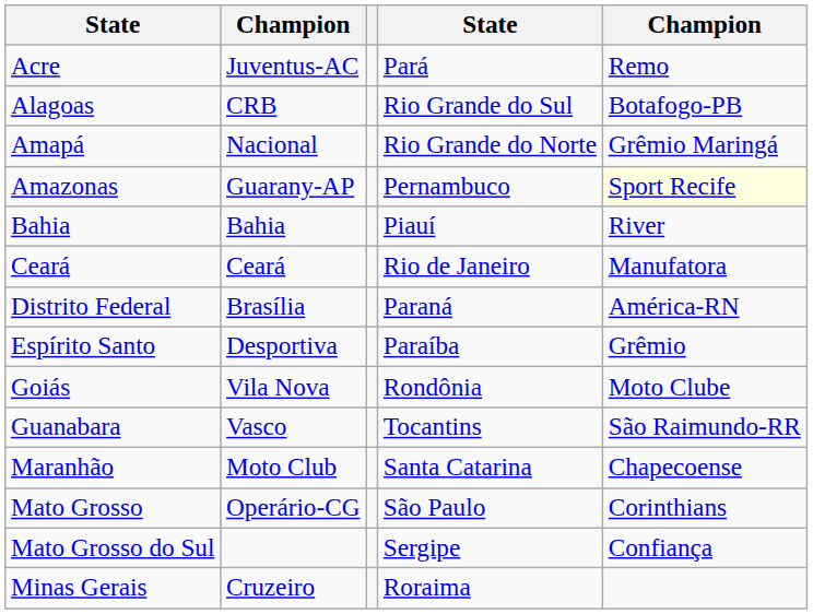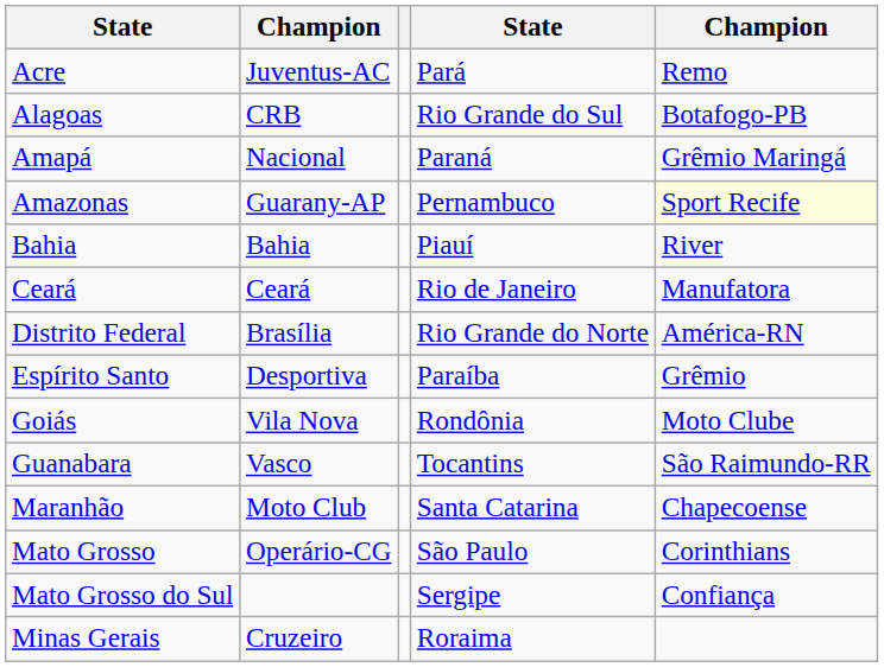 <table class="wikitable">
 <tr>
 <th>State</th>
 <th>Champion</th>
 <th></th>
 <th>State</th>
 <th>Champion</th>
 </tr>
 <tr>
 <td><a href='#'>Acre</a></td>
 <td><a href='#'>Juventus-AC</a></td>
 <td></td>
 <td><a href='#'>Pará</a></td>
 <td><a href='#'>Remo</a></td>
 </tr>
 <tr>
 <td><a href='#'>Alagoas</a></td>
 <td><a href='#'>CRB</a></td>
 <td></td>
 <td><a href='#'>Rio Grande do Sul</a></td>
 <td><a href='#'>Botafogo-PB</a></td>
 </tr>
 <tr>
 <td><a href='#'>Amapá</a></td>
 <td><a href='#'>Nacional</a></td>
 <td></td>
-<td><a href='#'>Rio Grande do Norte</a></td>
+<td><a href='#'>Paraná</a></td>
 <td><a href='#'>Grêmio Maringá</a></td>
 </tr>
 <tr>
 <td><a href='#'>Amazonas</a></td>
 <td><a href='#'>Guarany-AP</a></td>
 <td></td>
 <td><a href='#'>Pernambuco</a></td>
 <td style="background: lightyellow;"><a href='#'>Sport Recife</a></td>
 </tr>
 <tr>
 <td><a href='#'>Bahia</a></td>
 <td><a href='#'>Bahia</a></td>
 <td></td>
 <td><a href='#'>Piauí</a></td>
 <td><a href='#'>River</a></td>
 </tr>
 <tr>
 <td><a href='#'>Ceará</a></td>
 <td><a href='#'>Ceará</a></td>
 <td></td>
 <td><a href='#'>Rio de Janeiro</a></td>
 <td><a href='#'>Manufatora</a></td>
 </tr>
 <tr>
 <td><a href='#'>Distrito Federal</a></td>
 <td><a href='#'>Brasília</a></td>
 <td></td>
-<td><a href='#'>Paraná</a></td>
+<td><a href='#'>Rio Grande do Norte</a></td>
 <td><a href='#'>América-RN</a></td>
 </tr>
 <tr>
 <td><a href='#'>Espírito Santo</a></td>
 <td><a href='#'>Desportiva</a></td>
 <td></td>
 <td><a href='#'>Paraíba</a></td>
 <td><a href='#'>Grêmio</a></td>
 </tr>
 <tr>
 <td><a href='#'>Goiás</a></td>
 <td><a href='#'>Vila Nova</a></td>
 <td></td>
 <td><a href='#'>Rondônia</a></td>
 <td><a href='#'>Moto Clube</a></td>
 </tr>
 <tr>
 <td><a href='#'>Guanabara</a></td>
 <td><a href='#'>Vasco</a></td>
 <td></td>
 <td><a href='#'>Tocantins</a></td>
 <td><a href='#'>São Raimundo-RR</a></td>
 </tr>
 <tr>
 <td><a href='#'>Maranhão</a></td>
 <td><a href='#'>Moto Club</a></td>
 <td></td>
 <td><a href='#'>Santa Catarina</a></td>
 <td><a href='#'>Chapecoense</a></td>
 </tr>
 <tr>
 <td><a href='#'>Mato Grosso</a></td>
 <td><a href='#'>Operário-CG</a></td>
 <td></td>
 <td><a href='#'>São Paulo</a></td>
 <td><a href='#'>Corinthians</a></td>
 </tr>
 <tr>
 <td><a href='#'>Mato Grosso do Sul</a></td>
 <td></td>
 <td></td>
 <td><a href='#'>Sergipe</a></td>
 <td><a href='#'>Confiança</a></td>
 </tr>
 <tr>
 <td><a href='#'>Minas Gerais</a></td>
 <td><a href='#'>Cruzeiro</a></td>
 <td></td>
 <td><a href='#'>Roraima</a></td>
 <td></td>
 </tr>
 </table>
